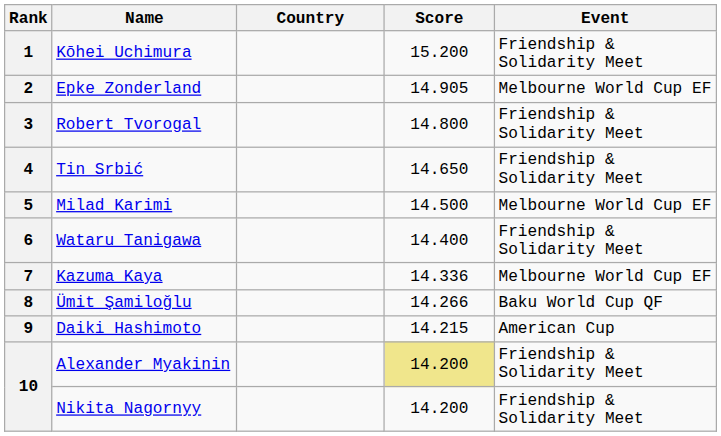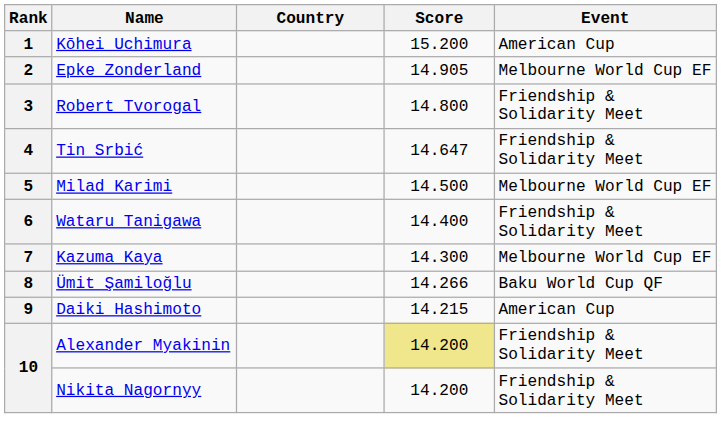 <table class="wikitable sortable" style="width:65%;">
 <tr>
 <th style="text-align:center; width:5%;">Rank</th>
 <th style="text-align:center; width:25%;">Name</th>
 <th style="text-align:center; width:20%;">Country</th>
 <th style="text-align:center; width:15%;">Score</th>
 <th style="text-align:center; width:30%;">Event</th>
 </tr>
 <tr>
 <th>1</th>
 <td><a href='#'>Kōhei Uchimura</a></td>
 <td></td>
 <td align=center>15.200</td>
-<td>Friendship & Solidarity Meet</td>
+<td>American Cup</td>
 </tr>
 <tr>
 <th>2</th>
 <td><a href='#'>Epke Zonderland</a></td>
 <td></td>
 <td align=center>14.905</td>
 <td>Melbourne World Cup EF</td>
 </tr>
 <tr>
 <th>3</th>
 <td><a href='#'>Robert Tvorogal</a></td>
 <td></td>
 <td align=center>14.800</td>
 <td>Friendship & Solidarity Meet</td>
 </tr>
 <tr>
 <th>4</th>
 <td><a href='#'>Tin Srbić</a></td>
 <td></td>
-<td align=center>14.650</td>
+<td align=center>14.647</td>
 <td>Friendship & Solidarity Meet</td>
 </tr>
 <tr>
 <th>5</th>
 <td><a href='#'>Milad Karimi</a></td>
 <td></td>
 <td align=center>14.500</td>
 <td>Melbourne World Cup EF</td>
 </tr>
 <tr>
 <th>6</th>
 <td><a href='#'>Wataru Tanigawa</a></td>
 <td></td>
 <td align=center>14.400</td>
 <td>Friendship & Solidarity Meet</td>
 </tr>
 <tr>
 <th>7</th>
 <td><a href='#'>Kazuma Kaya</a></td>
 <td></td>
-<td align=center>14.336</td>
+<td align=center>14.300</td>
 <td>Melbourne World Cup EF</td>
 </tr>
 <tr>
 <th>8</th>
 <td><a href='#'>Ümit Şamiloğlu</a></td>
 <td></td>
 <td align=center>14.266</td>
 <td>Baku World Cup QF</td>
 </tr>
 <tr>
 <th>9</th>
 <td><a href='#'>Daiki Hashimoto</a></td>
 <td></td>
 <td align=center>14.215</td>
 <td>American Cup</td>
 </tr>
 <tr>
 <th rowspan="2">10</th>
 <td><a href='#'>Alexander Myakinin</a></td>
 <td></td>
 <td align=center style="background: khaki;">14.200</td>
 <td>Friendship & Solidarity Meet</td>
 </tr>
 <tr>
 <td><a href='#'>Nikita Nagornyy</a></td>
 <td></td>
 <td align=center>14.200</td>
 <td>Friendship & Solidarity Meet</td>
 </tr>
 </table>
